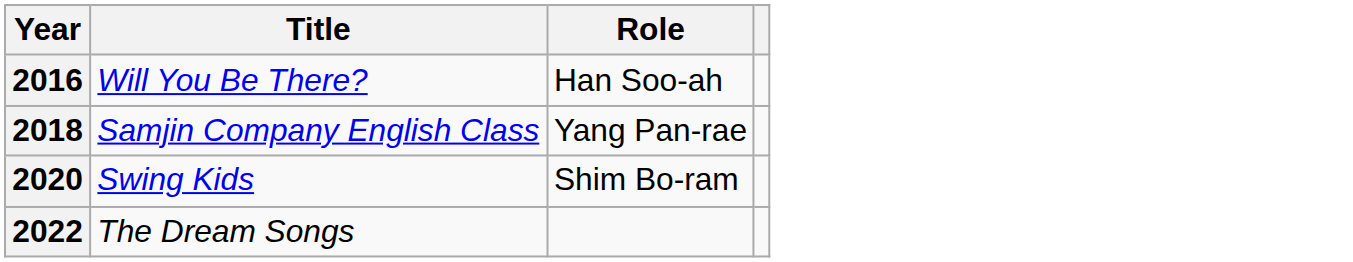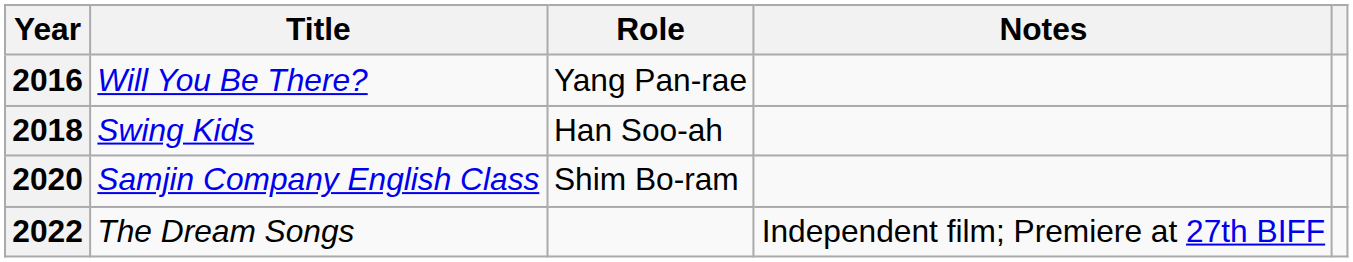 <table class="wikitable plainrowheaders sortable">
 <tr>
 <th scope="col">Year</th>
 <th scope="col">Title</th>
 <th scope="col">Role</th>
+<th scope="col" class="unsortable">Notes</th>
 <th scope="col" class="unsortable"></th>
 </tr>
 <tr>
 <th scope="row">2016</th>
 <td><em><a href='#'>Will You Be There?</a></em></td>
-<td>Han Soo-ah</td>
+<td>Yang Pan-rae</td>
+<td></td>
 <td style="text-align:center"></td>
 </tr>
 <tr>
 <th scope="row">2018</th>
-<td><em><a href='#'>Samjin Company English Class</a></em></td>
-<td>Yang Pan-rae</td>
+<td><em><a href='#'>Swing Kids</a></em></td>
+<td>Han Soo-ah</td>
+<td></td>
 <td style="text-align:center"></td>
 </tr>
 <tr>
 <th scope="row">2020</th>
-<td><em><a href='#'>Swing Kids</a></em></td>
+<td><em><a href='#'>Samjin Company English Class</a></em></td>
 <td>Shim Bo-ram</td>
+<td></td>
 <td style="text-align:center"></td>
 </tr>
 <tr>
 <th scope="row">2022</th>
 <td><em>The Dream Songs</em></td>
 <td></td>
+<td>Independent film; Premiere at <a href='#'>27th BIFF</a></td>
 <td style="text-align:center"></td>
 </tr>
 </table>
